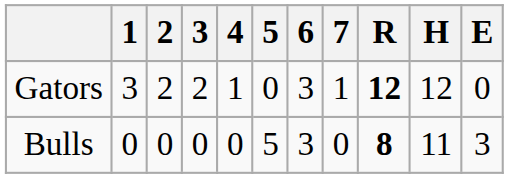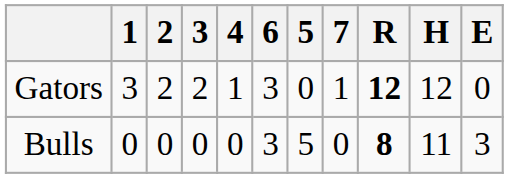 <table align = right border="2" cellpadding="4" cellspacing="0" style="margin: 1em 1em 1em 1em; background: #F9F9F9; border: 1px #aaa solid; border-collapse: collapse;">
 <tr align=center style="background: #F2F2F2;">
 <th></th>
 <th>1</th>
 <th>2</th>
 <th>3</th>
 <th>4</th>
+<th>6</th>
 <th>5</th>
-<th>6</th>
 <th>7</th>
 <th>R</th>
 <th>H</th>
 <th>E</th>
 </tr>
 <tr align=center>
 <td>Gators</td>
 <td>3</td>
 <td>2</td>
 <td>2</td>
 <td>1</td>
+<td>3</td>
 <td>0</td>
-<td>3</td>
 <td>1</td>
 <td><strong>12</strong></td>
 <td>12</td>
 <td>0</td>
 </tr>
 <tr align=center>
 <td>Bulls</td>
 <td>0</td>
 <td>0</td>
 <td>0</td>
 <td>0</td>
+<td>3</td>
 <td>5</td>
-<td>3</td>
 <td>0</td>
 <td><strong>8</strong></td>
 <td>11</td>
 <td>3</td>
 </tr>
 </table>
